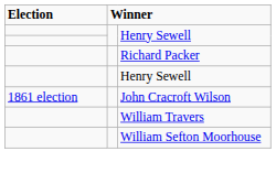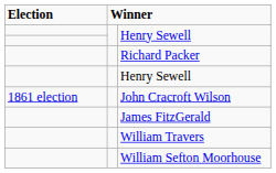 <table class="wikitable">
 <tr>
 <td width=120px><strong>Election</strong></td>
 <td width=195px colspan=2><strong>Winner</strong></td>
 </tr>
 <tr>
 <td></td>
 <td rowspan=2 width=5px bgcolor=></td>
 <td rowspan=2><a href='#'>Henry Sewell</a></td>
 </tr>
 <tr>
 <td></td>
 </tr>
 <tr>
 <td></td>
 <td bgcolor=></td>
 <td><a href='#'>Richard Packer</a></td>
 </tr>
 <tr>
 <td></td>
 <td bgcolor=></td>
 <td>Henry Sewell</td>
 </tr>
 <tr>
 <td><a href='#'>1861 election</a></td>
 <td bgcolor=></td>
 <td><a href='#'>John Cracroft Wilson</a></td>
 </tr>
 <tr>
 <td></td>
 <td bgcolor=></td>
+<td><a href='#'>James FitzGerald</a></td>
+</tr>
+<tr>
+<td></td>
+<td bgcolor=></td>
 <td><a href='#'>William Travers</a></td>
 </tr>
 <tr>
 <td></td>
 <td bgcolor=></td>
 <td><a href='#'>William Sefton Moorhouse</a></td>
 </tr>
 </table>
